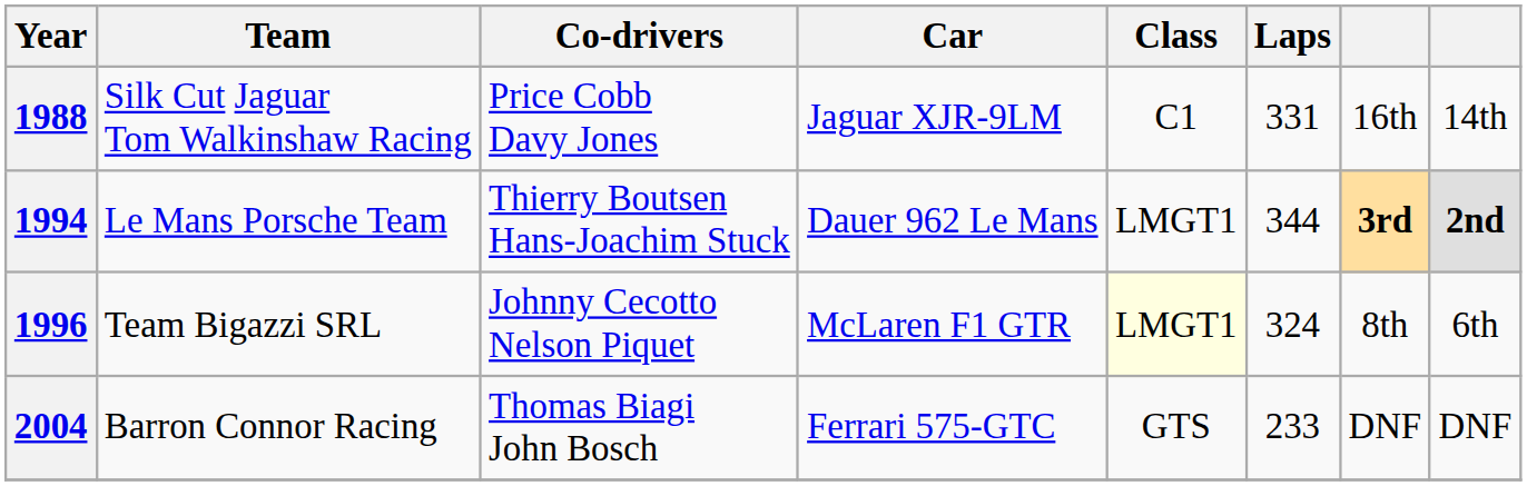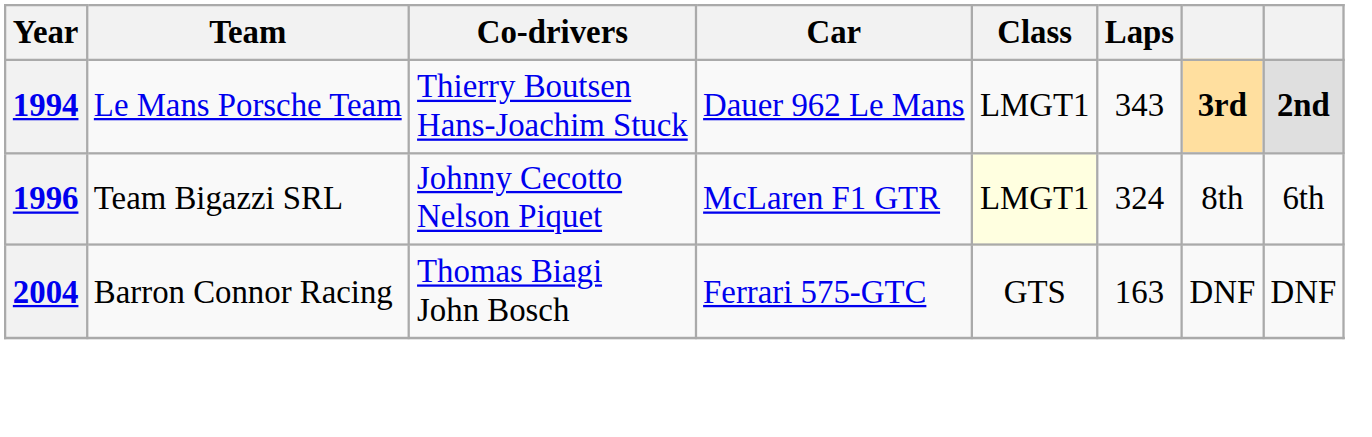 <table class="wikitable" style="text-align:center; font-size:90%">
 <tr>
 <th>Year</th>
 <th>Team</th>
 <th>Co-drivers</th>
 <th>Car</th>
 <th>Class</th>
 <th>Laps</th>
 <th></th>
 <th></th>
 </tr>
 <tr>
-<th><a href='#'>1988</a></th>
-<td align="left" nowrap> <a href='#'>Silk Cut</a> <a href='#'>Jaguar</a><br> <a href='#'>Tom Walkinshaw Racing</a></td>
-<td align="left" nowrap> <a href='#'>Price Cobb</a><br> <a href='#'>Davy Jones</a></td>
-<td align="left" nowrap><a href='#'>Jaguar XJR-9LM</a></td>
-<td>C1</td>
-<td>331</td>
-<td>16th</td>
-<td>14th</td>
-</tr>
-<tr>
 <th><a href='#'>1994</a></th>
 <td align="left" nowrap> <a href='#'>Le Mans Porsche Team</a></td>
 <td align="left" nowrap> <a href='#'>Thierry Boutsen</a><br> <a href='#'>Hans-Joachim Stuck</a></td>
 <td align="left" nowrap><a href='#'>Dauer 962 Le Mans</a></td>
 <td>LMGT1</td>
-<td>344</td>
+<td>343</td>
 <td style="background:#FFDF9F;"><strong>3rd</strong></td>
 <td style="background:#DFDFDF;"><strong>2nd</strong></td>
 </tr>
 <tr>
 <th><a href='#'>1996</a></th>
 <td align="left" nowrap> Team Bigazzi SRL</td>
 <td align="left" nowrap> <a href='#'>Johnny Cecotto</a><br> <a href='#'>Nelson Piquet</a></td>
 <td align="left" nowrap><a href='#'>McLaren F1 GTR</a></td>
 <td style="background: lightyellow;">LMGT1</td>
 <td>324</td>
 <td>8th</td>
 <td>6th</td>
 </tr>
 <tr>
 <th><a href='#'>2004</a></th>
 <td align="left" nowrap> Barron Connor Racing</td>
 <td align="left" nowrap> <a href='#'>Thomas Biagi</a><br> John Bosch</td>
 <td align="left" nowrap><a href='#'>Ferrari 575-GTC</a></td>
 <td>GTS</td>
-<td>233</td>
+<td>163</td>
 <td>DNF</td>
 <td>DNF</td>
 </tr>
 <tr>
 </tr>
 </table>
